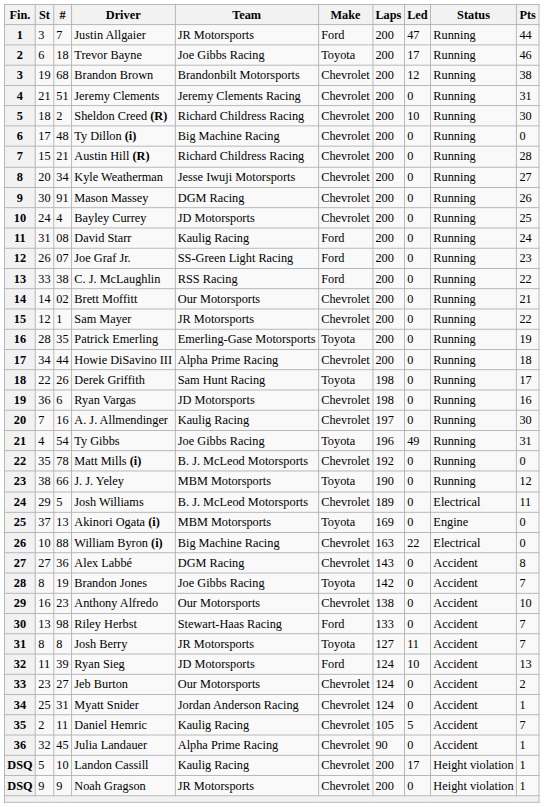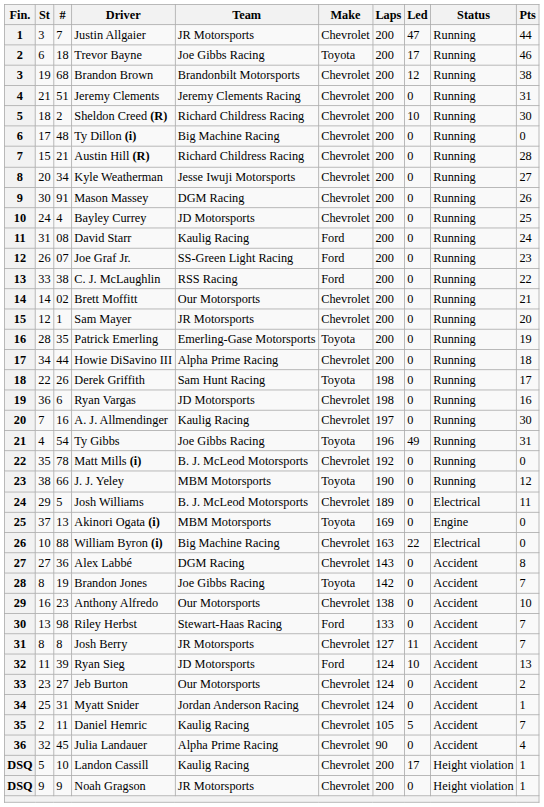 <table class="wikitable" style="font-size:95%">
 <tr>
 <th>Fin.</th>
 <th>St</th>
 <th>#</th>
 <th>Driver</th>
 <th>Team</th>
 <th>Make</th>
 <th>Laps</th>
 <th>Led</th>
 <th>Status</th>
 <th>Pts</th>
 </tr>
 <tr>
 <th>1</th>
 <td>3</td>
 <td>7</td>
 <td>Justin Allgaier</td>
 <td>JR Motorsports</td>
-<td>Ford</td>
+<td>Chevrolet</td>
 <td>200</td>
 <td>47</td>
 <td>Running</td>
 <td>44</td>
 </tr>
 <tr>
 <th>2</th>
 <td>6</td>
 <td>18</td>
 <td>Trevor Bayne</td>
 <td>Joe Gibbs Racing</td>
 <td>Toyota</td>
 <td>200</td>
 <td>17</td>
 <td>Running</td>
 <td>46</td>
 </tr>
 <tr>
 <th>3</th>
 <td>19</td>
 <td>68</td>
 <td>Brandon Brown</td>
 <td>Brandonbilt Motorsports</td>
 <td>Chevrolet</td>
 <td>200</td>
 <td>12</td>
 <td>Running</td>
 <td>38</td>
 </tr>
 <tr>
 <th>4</th>
 <td>21</td>
 <td>51</td>
 <td>Jeremy Clements</td>
 <td>Jeremy Clements Racing</td>
 <td>Chevrolet</td>
 <td>200</td>
 <td>0</td>
 <td>Running</td>
 <td>31</td>
 </tr>
 <tr>
 <th>5</th>
 <td>18</td>
 <td>2</td>
 <td>Sheldon Creed <strong>(R)</strong></td>
 <td>Richard Childress Racing</td>
 <td>Chevrolet</td>
 <td>200</td>
 <td>10</td>
 <td>Running</td>
 <td>30</td>
 </tr>
 <tr>
 <th>6</th>
 <td>17</td>
 <td>48</td>
 <td>Ty Dillon <strong>(i)</strong></td>
 <td>Big Machine Racing</td>
 <td>Chevrolet</td>
 <td>200</td>
 <td>0</td>
 <td>Running</td>
 <td>0</td>
 </tr>
 <tr>
 <th>7</th>
 <td>15</td>
 <td>21</td>
 <td>Austin Hill <strong>(R)</strong></td>
 <td>Richard Childress Racing</td>
 <td>Chevrolet</td>
 <td>200</td>
 <td>0</td>
 <td>Running</td>
 <td>28</td>
 </tr>
 <tr>
 <th>8</th>
 <td>20</td>
 <td>34</td>
 <td>Kyle Weatherman</td>
 <td>Jesse Iwuji Motorsports</td>
 <td>Chevrolet</td>
 <td>200</td>
 <td>0</td>
 <td>Running</td>
 <td>27</td>
 </tr>
 <tr>
 <th>9</th>
 <td>30</td>
 <td>91</td>
 <td>Mason Massey</td>
 <td>DGM Racing</td>
 <td>Chevrolet</td>
 <td>200</td>
 <td>0</td>
 <td>Running</td>
 <td>26</td>
 </tr>
 <tr>
 <th>10</th>
 <td>24</td>
 <td>4</td>
 <td>Bayley Currey</td>
 <td>JD Motorsports</td>
 <td>Chevrolet</td>
 <td>200</td>
 <td>0</td>
 <td>Running</td>
 <td>25</td>
 </tr>
 <tr>
 <th>11</th>
 <td>31</td>
 <td>08</td>
 <td>David Starr</td>
 <td>Kaulig Racing</td>
 <td>Ford</td>
 <td>200</td>
 <td>0</td>
 <td>Running</td>
 <td>24</td>
 </tr>
 <tr>
 <th>12</th>
 <td>26</td>
 <td>07</td>
 <td>Joe Graf Jr.</td>
 <td>SS-Green Light Racing</td>
 <td>Ford</td>
 <td>200</td>
 <td>0</td>
 <td>Running</td>
 <td>23</td>
 </tr>
 <tr>
 <th>13</th>
 <td>33</td>
 <td>38</td>
 <td>C. J. McLaughlin</td>
 <td>RSS Racing</td>
 <td>Ford</td>
 <td>200</td>
 <td>0</td>
 <td>Running</td>
 <td>22</td>
 </tr>
 <tr>
 <th>14</th>
 <td>14</td>
 <td>02</td>
 <td>Brett Moffitt</td>
 <td>Our Motorsports</td>
 <td>Chevrolet</td>
 <td>200</td>
 <td>0</td>
 <td>Running</td>
 <td>21</td>
 </tr>
 <tr>
 <th>15</th>
 <td>12</td>
 <td>1</td>
 <td>Sam Mayer</td>
 <td>JR Motorsports</td>
 <td>Chevrolet</td>
 <td>200</td>
 <td>0</td>
 <td>Running</td>
-<td>22</td>
+<td>20</td>
 </tr>
 <tr>
 <th>16</th>
 <td>28</td>
 <td>35</td>
 <td>Patrick Emerling</td>
 <td>Emerling-Gase Motorsports</td>
 <td>Toyota</td>
 <td>200</td>
 <td>0</td>
 <td>Running</td>
 <td>19</td>
 </tr>
 <tr>
 <th>17</th>
 <td>34</td>
 <td>44</td>
 <td>Howie DiSavino III</td>
 <td>Alpha Prime Racing</td>
 <td>Chevrolet</td>
 <td>200</td>
 <td>0</td>
 <td>Running</td>
 <td>18</td>
 </tr>
 <tr>
 <th>18</th>
 <td>22</td>
 <td>26</td>
 <td>Derek Griffith</td>
 <td>Sam Hunt Racing</td>
 <td>Toyota</td>
 <td>198</td>
 <td>0</td>
 <td>Running</td>
 <td>17</td>
 </tr>
 <tr>
 <th>19</th>
 <td>36</td>
 <td>6</td>
 <td>Ryan Vargas</td>
 <td>JD Motorsports</td>
 <td>Chevrolet</td>
 <td>198</td>
 <td>0</td>
 <td>Running</td>
 <td>16</td>
 </tr>
 <tr>
 <th>20</th>
 <td>7</td>
 <td>16</td>
 <td>A. J. Allmendinger</td>
 <td>Kaulig Racing</td>
 <td>Chevrolet</td>
 <td>197</td>
 <td>0</td>
 <td>Running</td>
 <td>30</td>
 </tr>
 <tr>
 <th>21</th>
 <td>4</td>
 <td>54</td>
 <td>Ty Gibbs</td>
 <td>Joe Gibbs Racing</td>
 <td>Toyota</td>
 <td>196</td>
 <td>49</td>
 <td>Running</td>
 <td>31</td>
 </tr>
 <tr>
 <th>22</th>
 <td>35</td>
 <td>78</td>
 <td>Matt Mills <strong>(i)</strong></td>
 <td>B. J. McLeod Motorsports</td>
 <td>Chevrolet</td>
 <td>192</td>
 <td>0</td>
 <td>Running</td>
 <td>0</td>
 </tr>
 <tr>
 <th>23</th>
 <td>38</td>
 <td>66</td>
 <td>J. J. Yeley</td>
 <td>MBM Motorsports</td>
 <td>Toyota</td>
 <td>190</td>
 <td>0</td>
 <td>Running</td>
 <td>12</td>
 </tr>
 <tr>
 <th>24</th>
 <td>29</td>
 <td>5</td>
 <td>Josh Williams</td>
 <td>B. J. McLeod Motorsports</td>
 <td>Chevrolet</td>
 <td>189</td>
 <td>0</td>
 <td>Electrical</td>
 <td>11</td>
 </tr>
 <tr>
 <th>25</th>
 <td>37</td>
 <td>13</td>
 <td>Akinori Ogata <strong>(i)</strong></td>
 <td>MBM Motorsports</td>
 <td>Toyota</td>
 <td>169</td>
 <td>0</td>
 <td>Engine</td>
 <td>0</td>
 </tr>
 <tr>
 <th>26</th>
 <td>10</td>
 <td>88</td>
 <td>William Byron <strong>(i)</strong></td>
 <td>Big Machine Racing</td>
 <td>Chevrolet</td>
 <td>163</td>
 <td>22</td>
 <td>Electrical</td>
 <td>0</td>
 </tr>
 <tr>
 <th>27</th>
 <td>27</td>
 <td>36</td>
 <td>Alex Labbé</td>
 <td>DGM Racing</td>
 <td>Chevrolet</td>
 <td>143</td>
 <td>0</td>
 <td>Accident</td>
 <td>8</td>
 </tr>
 <tr>
 <th>28</th>
 <td>8</td>
 <td>19</td>
 <td>Brandon Jones</td>
 <td>Joe Gibbs Racing</td>
 <td>Toyota</td>
 <td>142</td>
 <td>0</td>
 <td>Accident</td>
 <td>7</td>
 </tr>
 <tr>
 <th>29</th>
 <td>16</td>
 <td>23</td>
 <td>Anthony Alfredo</td>
 <td>Our Motorsports</td>
 <td>Chevrolet</td>
 <td>138</td>
 <td>0</td>
 <td>Accident</td>
 <td>10</td>
 </tr>
 <tr>
 <th>30</th>
 <td>13</td>
 <td>98</td>
 <td>Riley Herbst</td>
 <td>Stewart-Haas Racing</td>
 <td>Ford</td>
 <td>133</td>
 <td>0</td>
 <td>Accident</td>
 <td>7</td>
 </tr>
 <tr>
 <th>31</th>
 <td>8</td>
 <td>8</td>
 <td>Josh Berry</td>
 <td>JR Motorsports</td>
-<td>Toyota</td>
+<td>Chevrolet</td>
 <td>127</td>
 <td>11</td>
 <td>Accident</td>
 <td>7</td>
 </tr>
 <tr>
 <th>32</th>
 <td>11</td>
 <td>39</td>
 <td>Ryan Sieg</td>
 <td>JD Motorsports</td>
 <td>Ford</td>
 <td>124</td>
 <td>10</td>
 <td>Accident</td>
 <td>13</td>
 </tr>
 <tr>
 <th>33</th>
 <td>23</td>
 <td>27</td>
 <td>Jeb Burton</td>
 <td>Our Motorsports</td>
 <td>Chevrolet</td>
 <td>124</td>
 <td>0</td>
 <td>Accident</td>
 <td>2</td>
 </tr>
 <tr>
 <th>34</th>
 <td>25</td>
 <td>31</td>
 <td>Myatt Snider</td>
 <td>Jordan Anderson Racing</td>
 <td>Chevrolet</td>
 <td>124</td>
 <td>0</td>
 <td>Accident</td>
 <td>1</td>
 </tr>
 <tr>
 <th>35</th>
 <td>2</td>
 <td>11</td>
 <td>Daniel Hemric</td>
 <td>Kaulig Racing</td>
 <td>Chevrolet</td>
 <td>105</td>
 <td>5</td>
 <td>Accident</td>
 <td>7</td>
 </tr>
 <tr>
 <th>36</th>
 <td>32</td>
 <td>45</td>
 <td>Julia Landauer</td>
 <td>Alpha Prime Racing</td>
 <td>Chevrolet</td>
 <td>90</td>
 <td>0</td>
 <td>Accident</td>
-<td>1</td>
+<td>4</td>
 </tr>
 <tr>
 <th>DSQ</th>
 <td>5</td>
 <td>10</td>
 <td>Landon Cassill</td>
 <td>Kaulig Racing</td>
 <td>Chevrolet</td>
 <td>200</td>
 <td>17</td>
 <td>Height violation</td>
 <td>1</td>
 </tr>
 <tr>
 <th>DSQ</th>
 <td>9</td>
 <td>9</td>
 <td>Noah Gragson</td>
 <td>JR Motorsports</td>
 <td>Chevrolet</td>
 <td>200</td>
 <td>0</td>
 <td>Height violation</td>
 <td>1</td>
 </tr>
 <tr>
 <th colspan="10"></th>
 </tr>
 </table>
